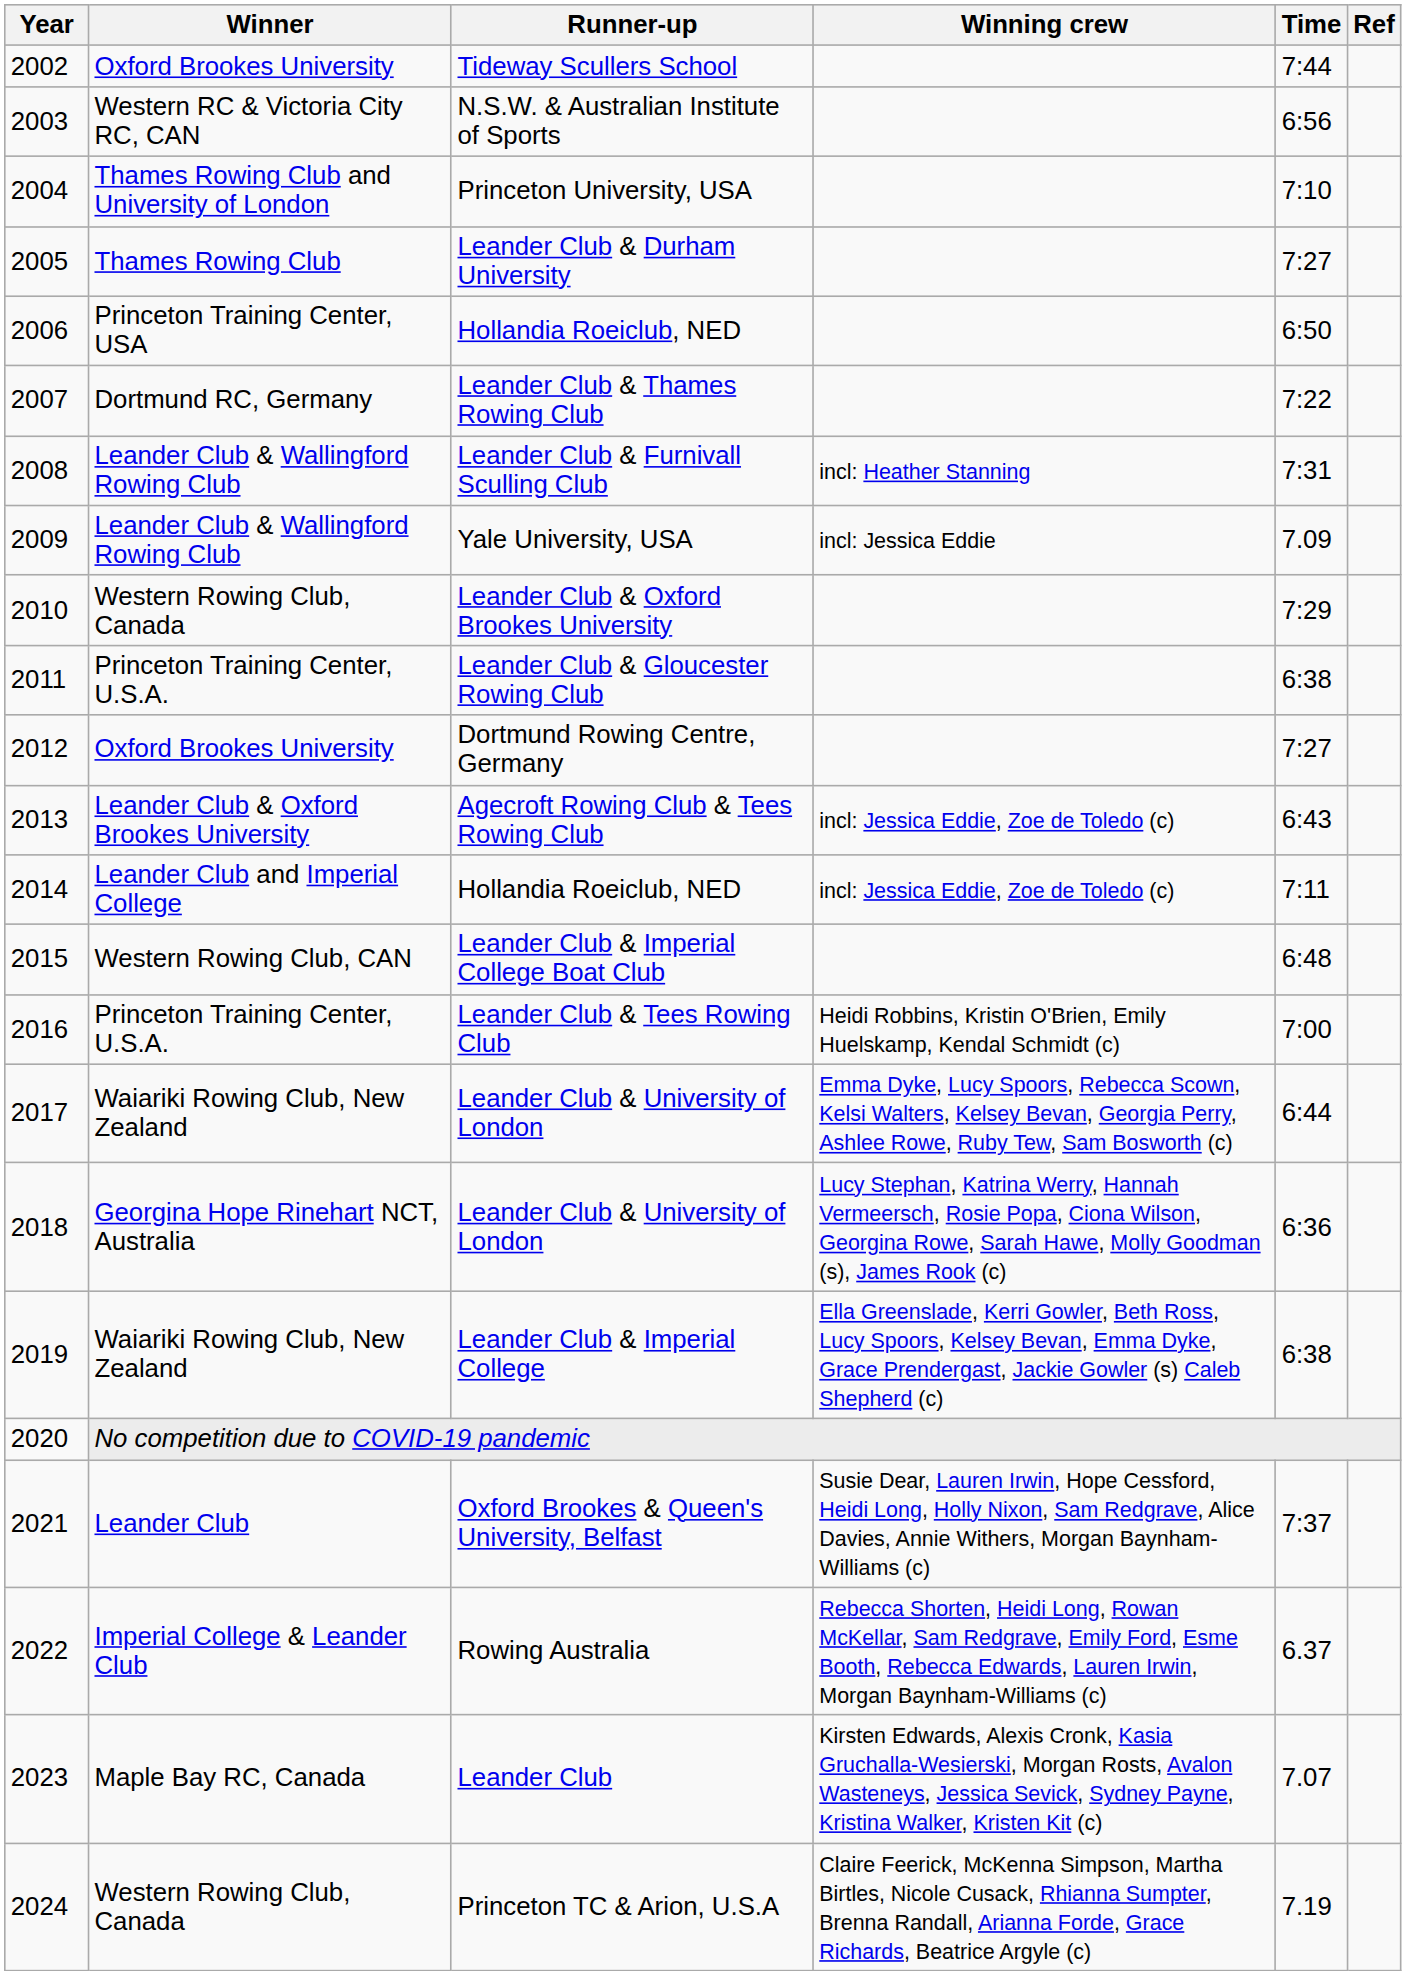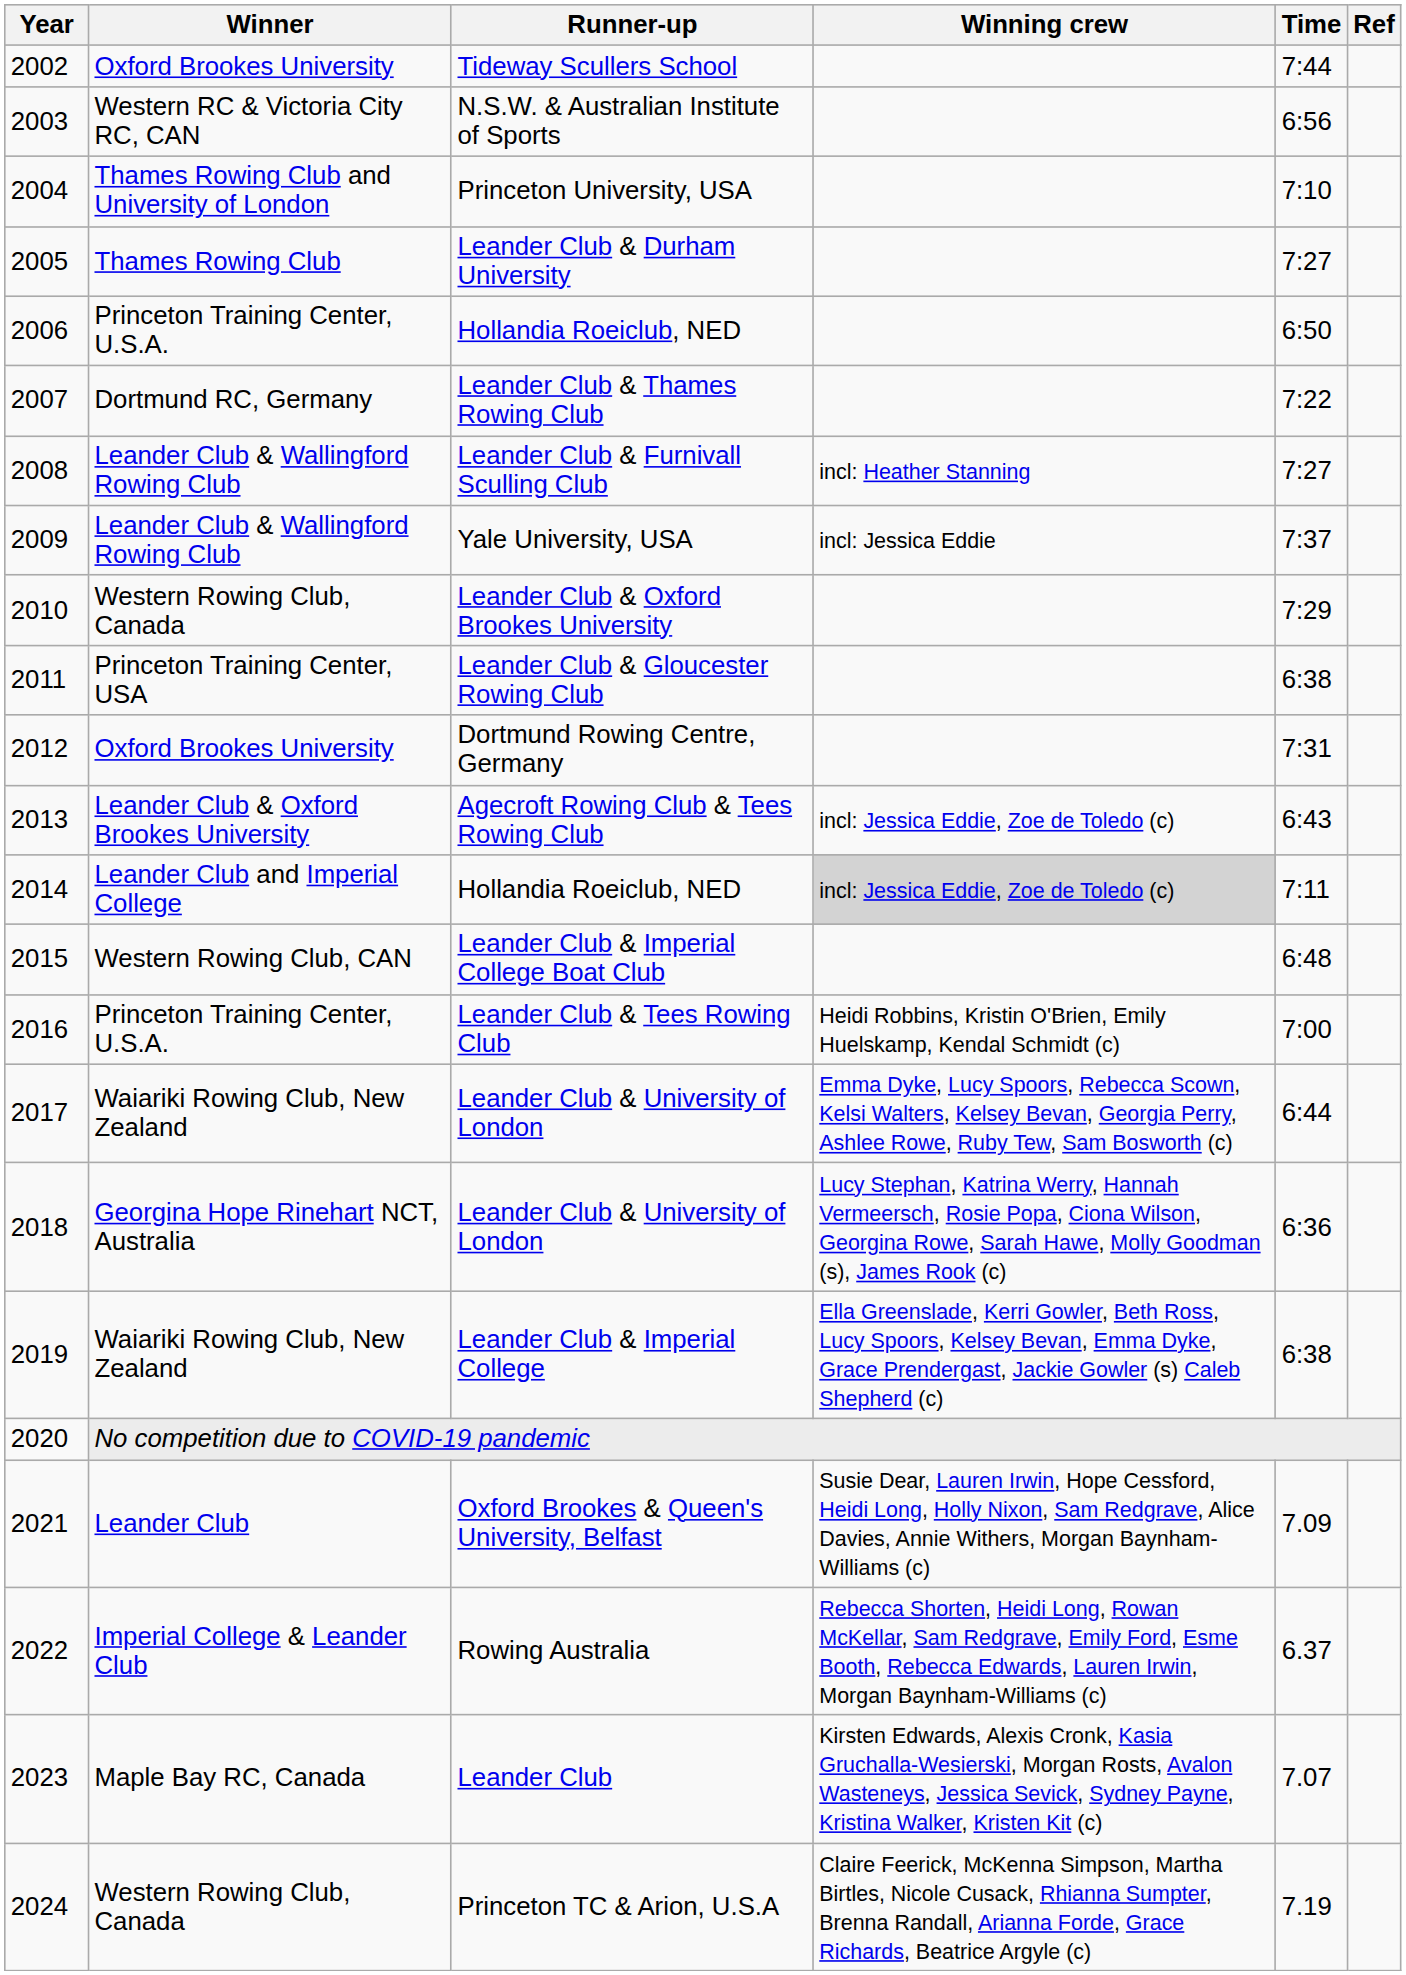 <table class="wikitable">
 <tr>
 <th width=50>Year</th>
 <th width=300>Winner</th>
 <th width=300>Runner-up</th>
 <th width=400>Winning crew</th>
 <th width=30>Time</th>
 <th width=20>Ref</th>
 </tr>
 <tr>
 <td>2002</td>
 <td><a href='#'>Oxford Brookes University</a></td>
 <td><a href='#'>Tideway Scullers School</a></td>
 <td><small> </small></td>
 <td>7:44</td>
 <td></td>
 </tr>
 <tr>
 <td>2003</td>
 <td>Western RC & Victoria City RC, CAN</td>
 <td>N.S.W. & Australian Institute of Sports</td>
 <td><small> </small></td>
 <td>6:56</td>
 <td></td>
 </tr>
 <tr>
 <td>2004</td>
 <td><a href='#'>Thames Rowing Club</a> and <a href='#'>University of London</a></td>
 <td>Princeton University, USA</td>
 <td><small> </small></td>
 <td>7:10</td>
 <td></td>
 </tr>
 <tr>
 <td>2005</td>
 <td><a href='#'>Thames Rowing Club</a></td>
 <td><a href='#'>Leander Club</a> & <a href='#'>Durham University</a></td>
 <td><small> </small></td>
 <td>7:27</td>
 <td></td>
 </tr>
 <tr>
 <td>2006</td>
-<td>Princeton Training Center, USA</td>
+<td>Princeton Training Center, U.S.A.</td>
 <td><a href='#'>Hollandia Roeiclub</a>, NED</td>
 <td><small> </small></td>
 <td>6:50</td>
 <td></td>
 </tr>
 <tr>
 <td>2007</td>
 <td>Dortmund RC, Germany</td>
 <td><a href='#'>Leander Club</a> & <a href='#'>Thames Rowing Club</a></td>
 <td><small> </small></td>
 <td>7:22</td>
 <td></td>
 </tr>
 <tr>
 <td>2008</td>
 <td><a href='#'>Leander Club</a> & <a href='#'>Wallingford Rowing Club</a></td>
 <td><a href='#'>Leander Club</a> & <a href='#'>Furnivall Sculling Club</a></td>
 <td><small> incl: <a href='#'>Heather Stanning</a></small></td>
-<td>7:31</td>
+<td>7:27</td>
 <td></td>
 </tr>
 <tr>
 <td>2009</td>
 <td><a href='#'>Leander Club</a> & <a href='#'>Wallingford Rowing Club</a></td>
 <td>Yale University, USA</td>
 <td><small>incl: Jessica Eddie </small></td>
-<td>7.09</td>
+<td>7:37</td>
 <td></td>
 </tr>
 <tr>
 <td>2010</td>
 <td>Western Rowing Club, Canada</td>
 <td><a href='#'>Leander Club</a> & <a href='#'>Oxford Brookes University</a></td>
 <td><small> </small></td>
 <td>7:29</td>
 <td></td>
 </tr>
 <tr>
 <td>2011</td>
-<td>Princeton Training Center, U.S.A.</td>
+<td>Princeton Training Center, USA</td>
 <td><a href='#'>Leander Club</a> & <a href='#'>Gloucester Rowing Club</a></td>
 <td><small> </small></td>
 <td>6:38</td>
 <td></td>
 </tr>
 <tr>
 <td>2012</td>
 <td><a href='#'>Oxford Brookes University</a></td>
 <td>Dortmund Rowing Centre, Germany</td>
 <td><small> </small></td>
-<td>7:27</td>
+<td>7:31</td>
 <td></td>
 </tr>
 <tr>
 <td>2013</td>
 <td><a href='#'>Leander Club</a> & <a href='#'>Oxford Brookes University</a></td>
 <td><a href='#'>Agecroft Rowing Club</a> & <a href='#'>Tees Rowing Club</a></td>
 <td><small>incl: <a href='#'>Jessica Eddie</a>, <a href='#'>Zoe de Toledo</a> (c)  </small></td>
 <td>6:43</td>
 <td></td>
 </tr>
 <tr>
 <td>2014</td>
 <td><a href='#'>Leander Club</a> and <a href='#'>Imperial College</a></td>
 <td>Hollandia Roeiclub, NED</td>
-<td><small>incl: <a href='#'>Jessica Eddie</a>, <a href='#'>Zoe de Toledo</a> (c) </small></td>
+<td style="background: lightgrey;"><small>incl: <a href='#'>Jessica Eddie</a>, <a href='#'>Zoe de Toledo</a> (c) </small></td>
 <td>7:11</td>
 <td></td>
 </tr>
 <tr>
 <td>2015</td>
 <td>Western Rowing Club, CAN</td>
 <td><a href='#'>Leander Club</a> & <a href='#'>Imperial College Boat Club</a></td>
 <td><small> </small></td>
 <td>6:48</td>
 <td></td>
 </tr>
 <tr>
 <td>2016</td>
 <td>Princeton Training Center, U.S.A.</td>
 <td><a href='#'>Leander Club</a> & <a href='#'>Tees Rowing Club</a></td>
 <td><small>Heidi Robbins, Kristin O'Brien, Emily Huelskamp, Kendal Schmidt (c) </small></td>
 <td>7:00</td>
 <td></td>
 </tr>
 <tr>
 <td>2017</td>
 <td>Waiariki Rowing Club, New Zealand</td>
 <td><a href='#'>Leander Club</a> & <a href='#'>University of London</a></td>
 <td><small> <a href='#'>Emma Dyke</a>, <a href='#'>Lucy Spoors</a>, <a href='#'>Rebecca Scown</a>, <a href='#'>Kelsi Walters</a>, <a href='#'>Kelsey Bevan</a>, <a href='#'>Georgia Perry</a>, <a href='#'>Ashlee Rowe</a>, <a href='#'>Ruby Tew</a>, <a href='#'>Sam Bosworth</a> (c) </small></td>
 <td>6:44</td>
 <td></td>
 </tr>
 <tr>
 <td>2018</td>
 <td><a href='#'>Georgina Hope Rinehart</a> NCT, Australia</td>
 <td><a href='#'>Leander Club</a> & <a href='#'>University of London</a></td>
 <td><small><a href='#'>Lucy Stephan</a>, <a href='#'>Katrina Werry</a>, <a href='#'>Hannah Vermeersch</a>, <a href='#'>Rosie Popa</a>, <a href='#'>Ciona Wilson</a>, <a href='#'>Georgina Rowe</a>, <a href='#'>Sarah Hawe</a>, <a href='#'>Molly Goodman</a> (s), <a href='#'>James Rook</a> (c) </small></td>
 <td>6:36</td>
 <td></td>
 </tr>
 <tr>
 <td>2019</td>
 <td>Waiariki Rowing Club, New Zealand</td>
 <td><a href='#'>Leander Club</a> & <a href='#'>Imperial College</a></td>
 <td><small> <a href='#'>Ella Greenslade</a>, <a href='#'>Kerri Gowler</a>, <a href='#'>Beth Ross</a>, <a href='#'>Lucy Spoors</a>, <a href='#'>Kelsey Bevan</a>, <a href='#'>Emma Dyke</a>, <a href='#'>Grace Prendergast</a>, <a href='#'>Jackie Gowler</a> (s) <a href='#'>Caleb Shepherd</a> (c) </small></td>
 <td>6:38</td>
 <td></td>
 </tr>
 <tr>
 <td>2020</td>
 <td colspan=5 bgcolor="ececec"><em>No competition due to <a href='#'>COVID-19 pandemic</a></em></td>
 </tr>
 <tr>
 <td>2021</td>
 <td><a href='#'>Leander Club</a></td>
 <td><a href='#'>Oxford Brookes</a> & <a href='#'>Queen's University, Belfast</a></td>
 <td><small>Susie Dear, <a href='#'>Lauren Irwin</a>, Hope Cessford, <a href='#'>Heidi Long</a>, <a href='#'>Holly Nixon</a>, <a href='#'>Sam Redgrave</a>, Alice Davies, Annie Withers, Morgan Baynham-Williams (c)</small></td>
-<td>7:37</td>
+<td>7.09</td>
 <td></td>
 </tr>
 <tr>
 <td>2022</td>
 <td><a href='#'>Imperial College</a> & <a href='#'>Leander Club</a></td>
 <td>Rowing Australia</td>
 <td><small><a href='#'>Rebecca Shorten</a>, <a href='#'>Heidi Long</a>, <a href='#'>Rowan McKellar</a>, <a href='#'>Sam Redgrave</a>, <a href='#'>Emily Ford</a>, <a href='#'>Esme Booth</a>, <a href='#'>Rebecca Edwards</a>, <a href='#'>Lauren Irwin</a>, Morgan Baynham-Williams (c)</small></td>
 <td>6.37</td>
 <td></td>
 </tr>
 <tr>
 <td>2023</td>
 <td>Maple Bay RC, Canada</td>
 <td><a href='#'>Leander Club</a></td>
 <td><small>Kirsten Edwards, Alexis Cronk, <a href='#'>Kasia Gruchalla-Wesierski</a>, Morgan Rosts, <a href='#'>Avalon Wasteneys</a>, <a href='#'>Jessica Sevick</a>, <a href='#'>Sydney Payne</a>, <a href='#'>Kristina Walker</a>, <a href='#'>Kristen Kit</a> (c)</small></td>
 <td>7.07</td>
 <td></td>
 </tr>
 <tr>
 <td>2024</td>
 <td>Western Rowing Club, Canada</td>
 <td>Princeton TC & Arion, U.S.A</td>
 <td><small>Claire Feerick, McKenna Simpson, Martha Birtles, Nicole Cusack, <a href='#'>Rhianna Sumpter</a>, Brenna Randall, <a href='#'>Arianna Forde</a>, <a href='#'>Grace Richards</a>, Beatrice Argyle (c)</small></td>
 <td>7.19</td>
 <td></td>
 </tr>
 </table>
